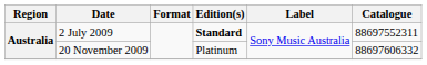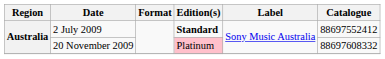 <table class="wikitable plainrowheaders">
 <tr>
 <th scope="col">Region</th>
 <th scope="col">Date</th>
 <th scope="col">Format</th>
 <th scope="col">Edition(s)</th>
 <th scope="col">Label</th>
 <th scope="col">Catalogue</th>
 </tr>
 <tr>
 <th scope="row" rowspan="2">Australia</th>
 <td>2 July 2009</td>
 <td rowspan="2"></td>
 <td><strong>Standard</strong></td>
 <td rowspan="2"><a href='#'>Sony Music Australia</a></td>
-<td>88697552311</td>
+<td>88697552412</td>
 </tr>
 <tr>
 <td>20 November 2009</td>
-<td>Platinum</td>
-<td>88697606332</td>
+<td style="background: pink;">Platinum</td>
+<td>88697608332</td>
 </tr>
 <tr>
 </tr>
 </table>
